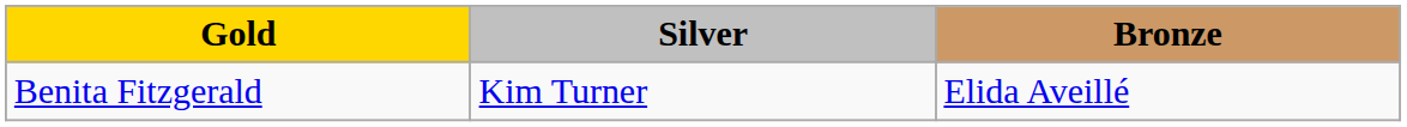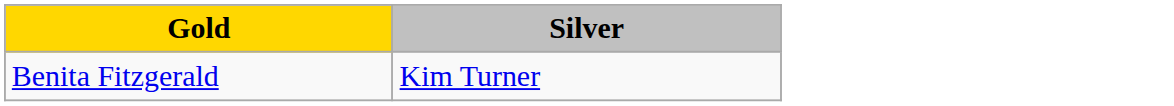 <table class="wikitable" style="text-align:left">
 <tr align="center">
 <td width=200 bgcolor=gold><strong>Gold</strong></td>
 <td width=200 bgcolor=silver><strong>Silver</strong></td>
-<td width=200 bgcolor=CC9966><strong>Bronze</strong></td>
 </tr>
 <tr>
 <td><a href='#'>Benita Fitzgerald</a><br><em></em></td>
 <td><a href='#'>Kim Turner</a><br><em></em></td>
-<td><a href='#'>Elida Aveillé</a><br><em></em></td>
 </tr>
 </table>
